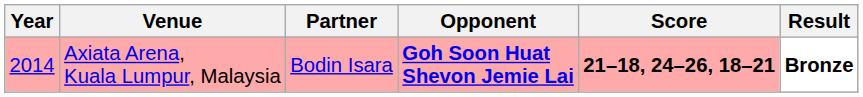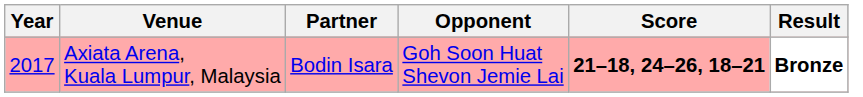 <table class="sortable wikitable" style="font-size: 90%;">
 <tr>
 <th>Year</th>
 <th>Venue</th>
 <th>Partner</th>
 <th>Opponent</th>
 <th>Score</th>
 <th>Result</th>
 </tr>
 <tr style="background:#FFAAAA">
-<td align="center"><a href='#'>2014</a></td>
+<td align="center"><a href='#'>2017</a></td>
 <td align="left"><a href='#'>Axiata Arena</a>,<br><a href='#'>Kuala Lumpur</a>, Malaysia</td>
 <td align="left"> <a href='#'>Bodin Isara</a></td>
-<td align="left"><strong> <a href='#'>Goh Soon Huat</a><br> <a href='#'>Shevon Jemie Lai</a></strong></td>
+<td align="left"> <a href='#'>Goh Soon Huat</a><br> <a href='#'>Shevon Jemie Lai</a></td>
 <td align="left"><strong>21–18, 24–26, 18–21</strong></td>
 <td style="text-align:left; background:white"> <strong>Bronze</strong></td>
 </tr>
 </table>
